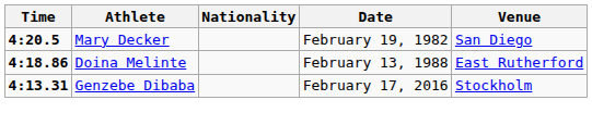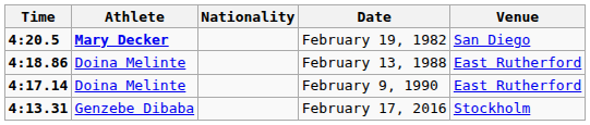 <table class="wikitable">
 <tr>
 <th>Time</th>
 <th>Athlete</th>
 <th>Nationality</th>
 <th>Date</th>
 <th>Venue</th>
 </tr>
 <tr>
 <td><strong>4:20.5</strong></td>
-<td><a href='#'>Mary Decker</a></td>
+<td><strong><a href='#'>Mary Decker</a></strong></td>
 <td></td>
 <td>February 19, 1982</td>
 <td><a href='#'>San Diego</a> </td>
 </tr>
 <tr>
 <td><strong>4:18.86</strong></td>
 <td><a href='#'>Doina Melinte</a></td>
 <td></td>
 <td>February 13, 1988</td>
 <td><a href='#'>East Rutherford</a> </td>
 </tr>
 <tr>
+<td><strong>4:17.14</strong></td>
+<td><a href='#'>Doina Melinte</a></td>
+<td></td>
+<td>February 9, 1990</td>
+<td><a href='#'>East Rutherford</a> </td>
+</tr>
+<tr>
 <td><strong>4:13.31</strong></td>
 <td><a href='#'>Genzebe Dibaba</a></td>
 <td></td>
 <td>February 17, 2016</td>
 <td><a href='#'>Stockholm</a> </td>
 </tr>
 </table>
